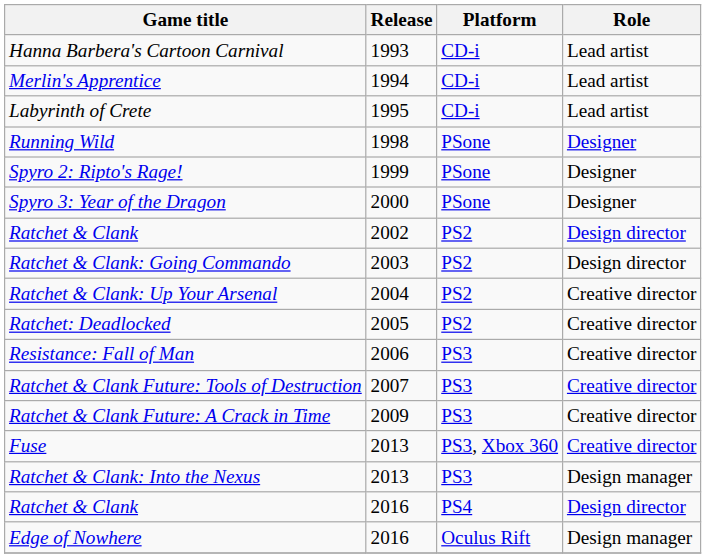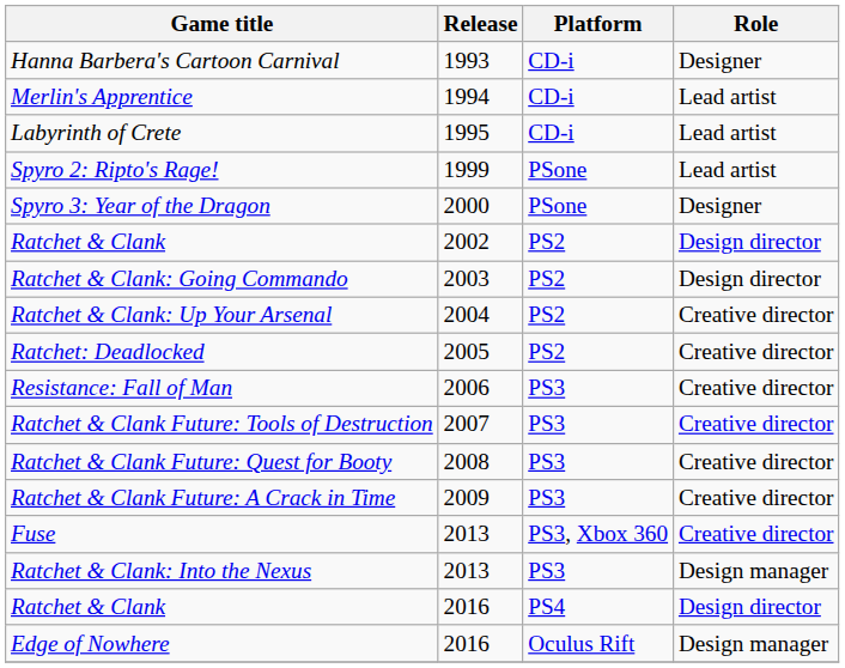 <table class="wikitable">
 <tr>
 <th>Game title</th>
 <th>Release</th>
 <th>Platform</th>
 <th>Role</th>
 </tr>
 <tr>
 <td><em> Hanna Barbera's Cartoon Carnival </em></td>
 <td>1993</td>
 <td><a href='#'>CD-i</a></td>
-<td>Lead artist</td>
+<td>Designer</td>
 </tr>
 <tr>
 <td><em> <a href='#'>Merlin's Apprentice</a> </em></td>
 <td>1994</td>
 <td><a href='#'>CD-i</a></td>
 <td>Lead artist</td>
 </tr>
 <tr>
 <td><em> Labyrinth of Crete </em></td>
 <td>1995</td>
 <td><a href='#'>CD-i</a></td>
 <td>Lead artist</td>
 </tr>
 <tr>
-<td><em> <a href='#'>Running Wild</a> </em></td>
-<td>1998</td>
-<td><a href='#'>PSone</a></td>
-<td><a href='#'>Designer</a></td>
-</tr>
-<tr>
 <td><em> <a href='#'>Spyro 2: Ripto's Rage!</a> </em></td>
 <td>1999</td>
 <td><a href='#'>PSone</a></td>
-<td>Designer</td>
+<td>Lead artist</td>
 </tr>
 <tr>
 <td><em> <a href='#'>Spyro 3: Year of the Dragon</a> </em></td>
 <td>2000</td>
 <td><a href='#'>PSone</a></td>
 <td>Designer</td>
 </tr>
 <tr>
 <td><em> <a href='#'>Ratchet & Clank</a> </em></td>
 <td>2002</td>
 <td><a href='#'>PS2</a></td>
 <td><a href='#'>Design director</a></td>
 </tr>
 <tr>
 <td><em> <a href='#'>Ratchet & Clank: Going Commando</a> </em></td>
 <td>2003</td>
 <td><a href='#'>PS2</a></td>
 <td>Design director</td>
 </tr>
 <tr>
 <td><em> <a href='#'>Ratchet & Clank: Up Your Arsenal</a> </em></td>
 <td>2004</td>
 <td><a href='#'>PS2</a></td>
 <td>Creative director</td>
 </tr>
 <tr>
 <td><em> <a href='#'>Ratchet: Deadlocked</a> </em></td>
 <td>2005</td>
 <td><a href='#'>PS2</a></td>
 <td>Creative director</td>
 </tr>
 <tr>
 <td><em> <a href='#'>Resistance: Fall of Man</a> </em></td>
 <td>2006</td>
 <td><a href='#'>PS3</a></td>
 <td>Creative director</td>
 </tr>
 <tr>
 <td><em> <a href='#'>Ratchet & Clank Future: Tools of Destruction</a> </em></td>
 <td>2007</td>
 <td><a href='#'>PS3</a></td>
 <td><a href='#'>Creative director</a></td>
 </tr>
 <tr>
+<td><em> <a href='#'>Ratchet & Clank Future: Quest for Booty</a> </em></td>
+<td>2008</td>
+<td><a href='#'>PS3</a></td>
+<td>Creative director</td>
+</tr>
+<tr>
 <td><em> <a href='#'>Ratchet & Clank Future: A Crack in Time</a> </em></td>
 <td>2009</td>
 <td><a href='#'>PS3</a></td>
 <td>Creative director</td>
 </tr>
 <tr>
 <td><em> <a href='#'>Fuse</a> </em></td>
 <td>2013</td>
 <td><a href='#'>PS3</a>, <a href='#'>Xbox 360</a></td>
 <td><a href='#'>Creative director</a></td>
 </tr>
 <tr>
 <td><em> <a href='#'>Ratchet & Clank: Into the Nexus</a> </em></td>
 <td>2013</td>
 <td><a href='#'>PS3</a></td>
 <td>Design manager</td>
 </tr>
 <tr>
 <td><em> <a href='#'>Ratchet & Clank</a> </em></td>
 <td>2016</td>
 <td><a href='#'>PS4</a></td>
 <td><a href='#'>Design director</a></td>
 </tr>
 <tr>
 <td><em> <a href='#'>Edge of Nowhere</a> </em></td>
 <td>2016</td>
 <td><a href='#'>Oculus Rift</a></td>
 <td>Design manager</td>
 </tr>
 <tr>
 </tr>
 </table>
